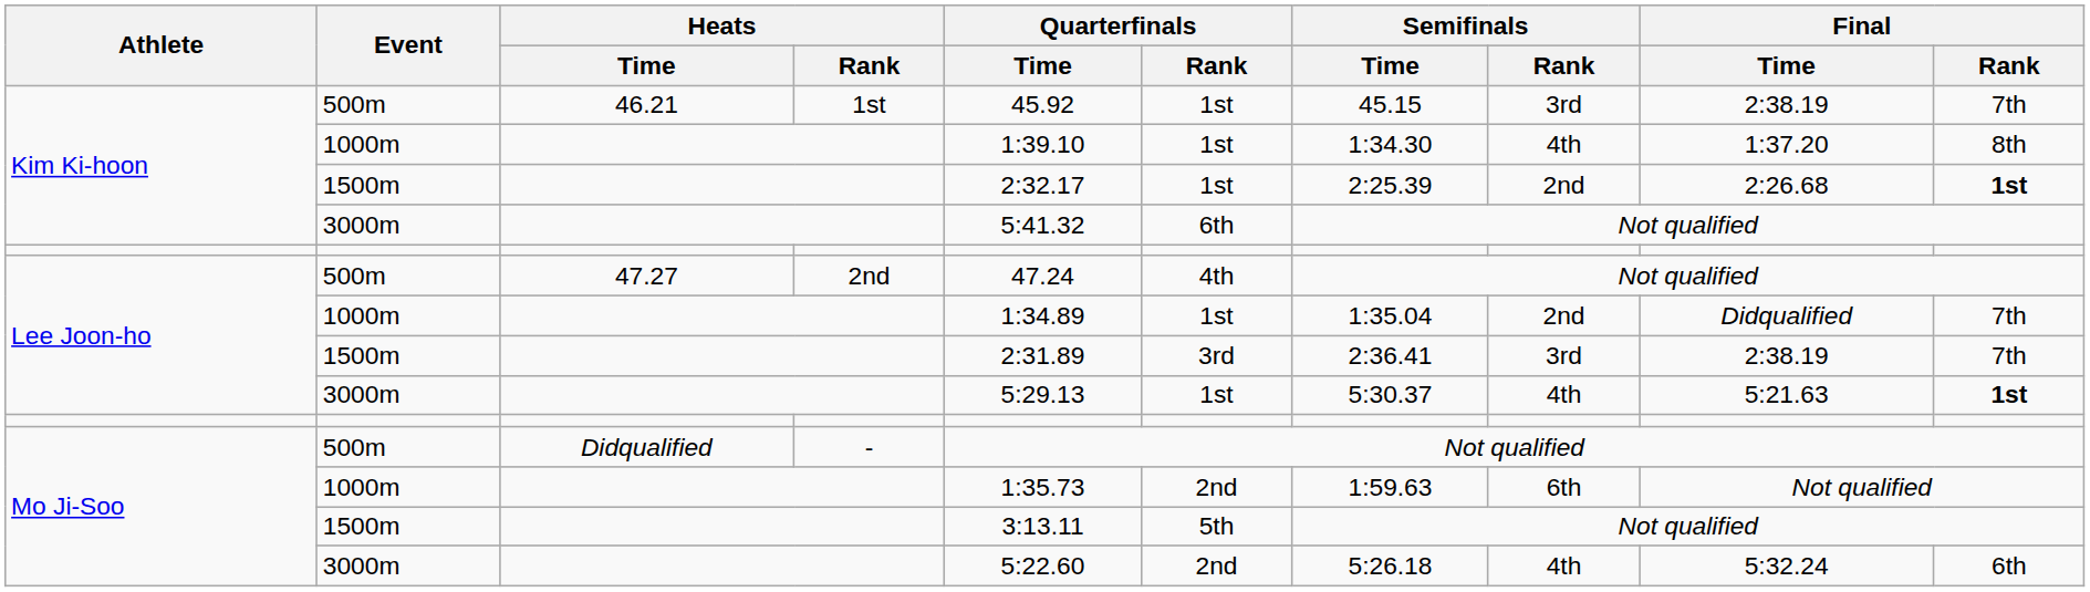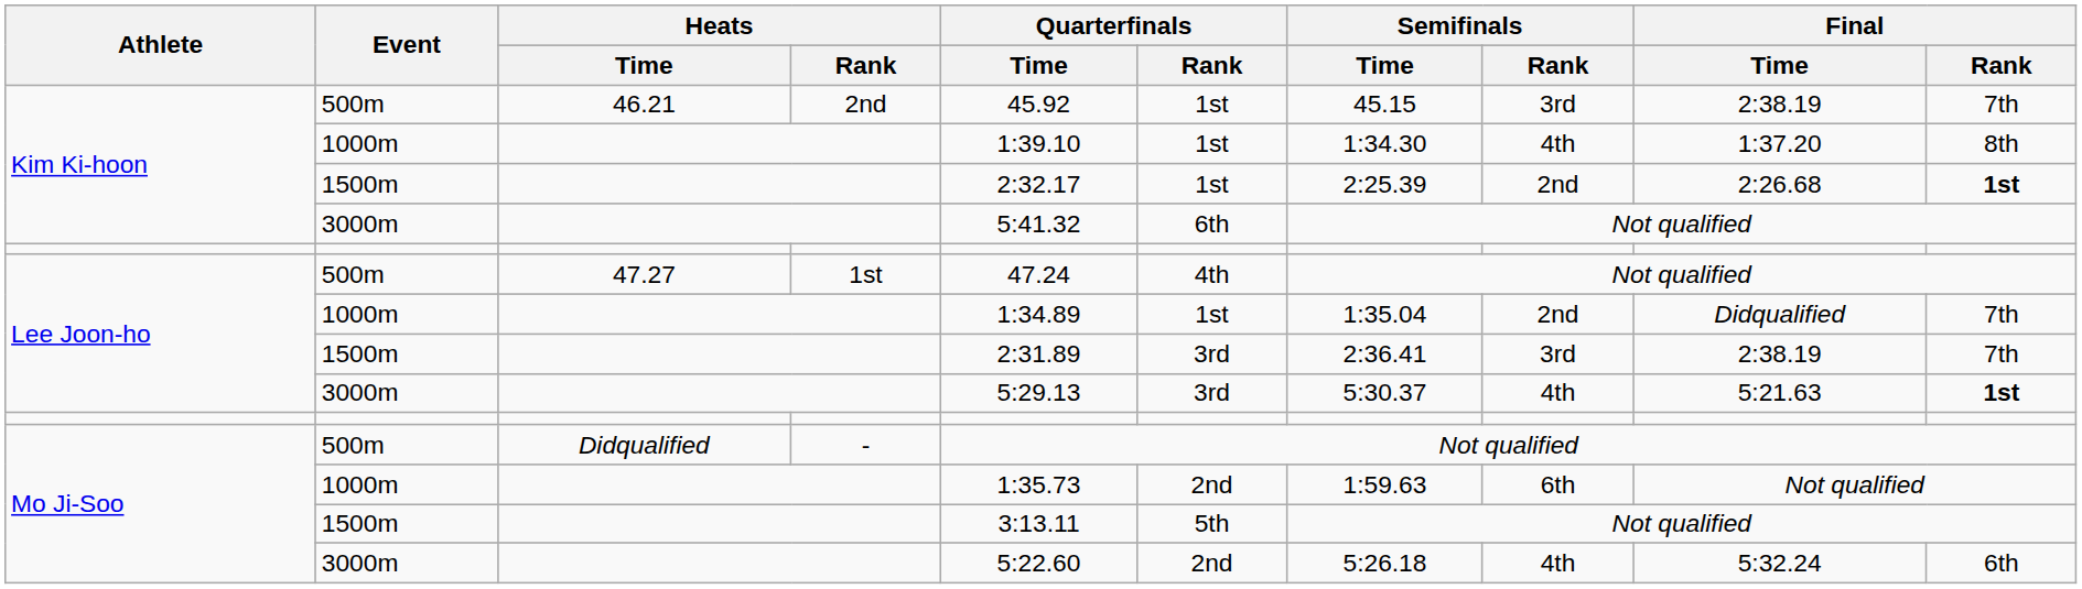 <table class="wikitable" style="font-size:90%; text-align:center; width:60%">
 <tr>
 <th rowspan="2">Athlete</th>
 <th rowspan="2">Event</th>
 <th colspan="2">Heats</th>
 <th colspan="2">Quarterfinals</th>
 <th colspan="2">Semifinals</th>
 <th colspan="2">Final</th>
 </tr>
 <tr>
 <th>Time</th>
 <th>Rank</th>
 <th>Time</th>
 <th>Rank</th>
 <th>Time</th>
 <th>Rank</th>
 <th>Time</th>
 <th>Rank</th>
 </tr>
 <tr>
 <td align=left rowspan=4><a href='#'>Kim Ki-hoon</a></td>
 <td align=left>500m</td>
 <td>46.21</td>
-<td>1st</td>
+<td>2nd</td>
 <td>45.92</td>
 <td>1st</td>
 <td>45.15</td>
 <td>3rd</td>
 <td>2:38.19</td>
 <td>7th</td>
 </tr>
 <tr>
 <td align=left>1000m</td>
 <td colspan=2></td>
 <td>1:39.10</td>
 <td>1st</td>
 <td>1:34.30</td>
 <td>4th</td>
 <td>1:37.20</td>
 <td>8th</td>
 </tr>
 <tr>
 <td align=left>1500m</td>
 <td colspan=2></td>
 <td>2:32.17</td>
 <td>1st</td>
 <td>2:25.39</td>
 <td>2nd</td>
 <td>2:26.68</td>
 <td><strong>1st</strong></td>
 </tr>
 <tr>
 <td align=left>3000m</td>
 <td colspan=2></td>
 <td>5:41.32</td>
 <td>6th</td>
 <td colspan=4><em>Not qualified</em></td>
 </tr>
 <tr>
 <td></td>
 <td></td>
 <td></td>
 <td></td>
 <td></td>
 <td></td>
 <td></td>
 <td></td>
 <td></td>
 <td></td>
 </tr>
 <tr>
 <td align=left rowspan=4><a href='#'>Lee Joon-ho</a></td>
 <td align=left>500m</td>
 <td>47.27</td>
-<td>2nd</td>
+<td>1st</td>
 <td>47.24</td>
 <td>4th</td>
 <td colspan=4><em>Not qualified</em></td>
 </tr>
 <tr>
 <td align=left>1000m</td>
 <td colspan=2></td>
 <td>1:34.89</td>
 <td>1st</td>
 <td>1:35.04</td>
 <td>2nd</td>
 <td><em>Didqualified</em></td>
 <td>7th</td>
 </tr>
 <tr>
 <td align=left>1500m</td>
 <td colspan=2></td>
 <td>2:31.89</td>
 <td>3rd</td>
 <td>2:36.41</td>
 <td>3rd</td>
 <td>2:38.19</td>
 <td>7th</td>
 </tr>
 <tr>
 <td align=left>3000m</td>
 <td colspan=2></td>
 <td>5:29.13</td>
-<td>1st</td>
+<td>3rd</td>
 <td>5:30.37</td>
 <td>4th</td>
 <td>5:21.63</td>
 <td><strong>1st</strong></td>
 </tr>
 <tr>
 <td></td>
 <td></td>
 <td></td>
 <td></td>
 <td></td>
 <td></td>
 <td></td>
 <td></td>
 <td></td>
 <td></td>
 </tr>
 <tr>
 <td align=left rowspan=4><a href='#'>Mo Ji-Soo</a></td>
 <td align=left>500m</td>
 <td><em>Didqualified</em></td>
 <td>-</td>
 <td colspan=6><em>Not qualified</em></td>
 </tr>
 <tr>
 <td align=left>1000m</td>
 <td colspan=2></td>
 <td>1:35.73</td>
 <td>2nd</td>
 <td>1:59.63</td>
 <td>6th</td>
 <td colspan=2><em>Not qualified</em></td>
 </tr>
 <tr>
 <td align=left>1500m</td>
 <td colspan=2></td>
 <td>3:13.11</td>
 <td>5th</td>
 <td colspan=4><em>Not qualified</em></td>
 </tr>
 <tr>
 <td align=left>3000m</td>
 <td colspan=2></td>
 <td>5:22.60</td>
 <td>2nd</td>
 <td>5:26.18</td>
 <td>4th</td>
 <td>5:32.24</td>
 <td>6th</td>
 </tr>
 </table>
